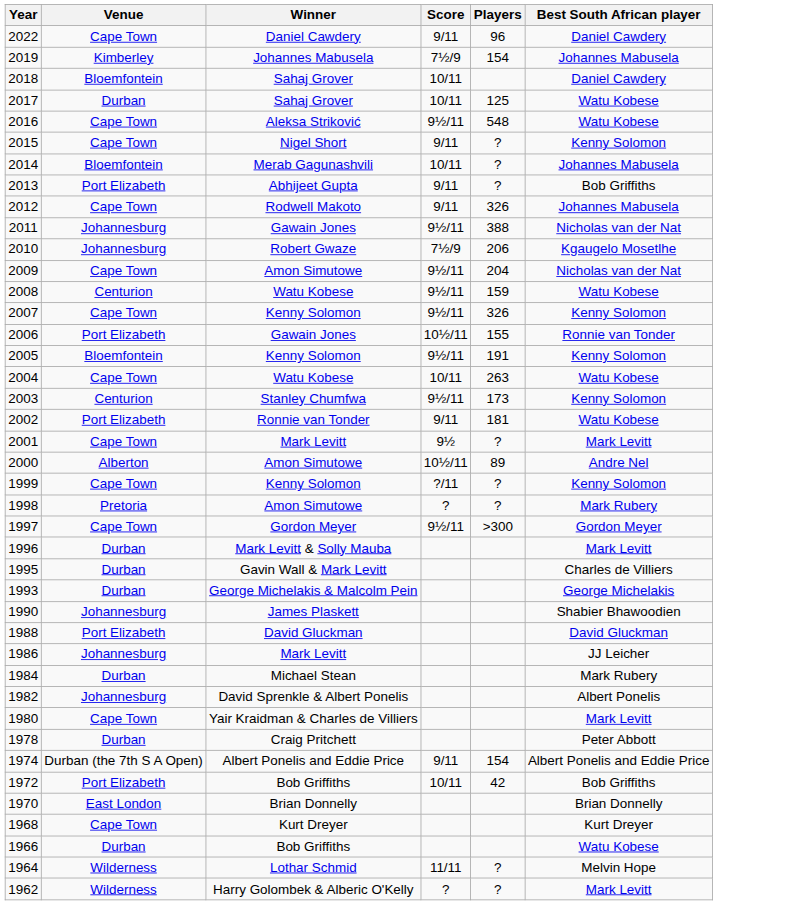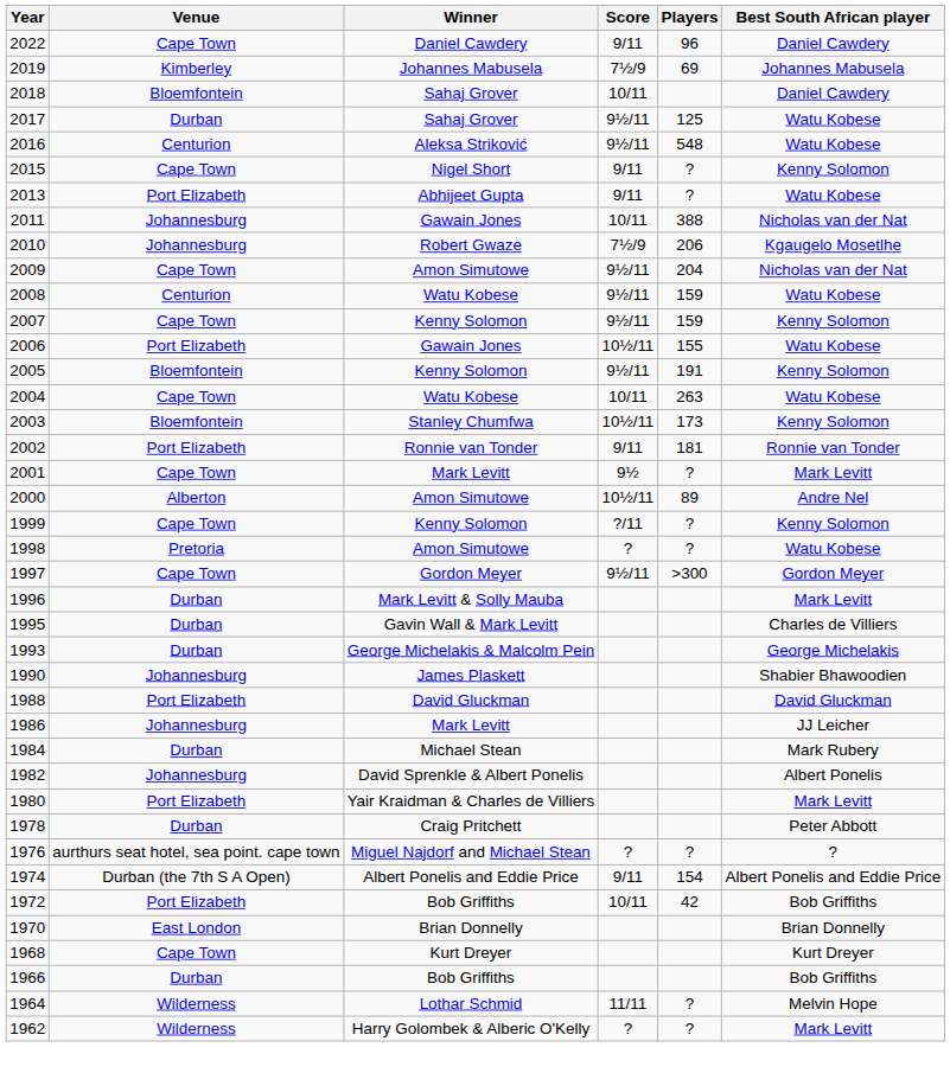 <table class="wikitable" style="text-align:center; margin-left: 4em;">
 <tr>
 <th>Year</th>
 <th>Venue</th>
 <th>Winner</th>
 <th>Score</th>
 <th>Players</th>
 <th>Best South African player</th>
 </tr>
 <tr>
 <td>2022</td>
 <td><a href='#'>Cape Town</a></td>
 <td><a href='#'>Daniel Cawdery</a></td>
 <td>9/11</td>
 <td>96</td>
 <td><a href='#'>Daniel Cawdery</a></td>
 </tr>
 <tr>
 <td>2019</td>
 <td><a href='#'>Kimberley</a></td>
 <td><a href='#'>Johannes Mabusela</a></td>
 <td>7½/9</td>
-<td>154</td>
+<td>69</td>
 <td><a href='#'>Johannes Mabusela</a></td>
 </tr>
 <tr>
 <td>2018</td>
 <td><a href='#'>Bloemfontein</a></td>
 <td><a href='#'>Sahaj Grover</a></td>
 <td>10/11</td>
 <td></td>
 <td><a href='#'>Daniel Cawdery</a></td>
 </tr>
 <tr>
 <td>2017</td>
 <td><a href='#'>Durban</a></td>
 <td><a href='#'>Sahaj Grover</a></td>
-<td>10/11</td>
+<td>9½/11</td>
 <td>125</td>
 <td><a href='#'>Watu Kobese</a></td>
 </tr>
 <tr>
 <td>2016</td>
-<td><a href='#'>Cape Town</a></td>
+<td><a href='#'>Centurion</a></td>
 <td><a href='#'>Aleksa Striković</a></td>
 <td>9½/11</td>
 <td>548</td>
 <td><a href='#'>Watu Kobese</a></td>
 </tr>
 <tr>
 <td>2015</td>
 <td><a href='#'>Cape Town</a></td>
 <td><a href='#'>Nigel Short</a></td>
 <td>9/11</td>
 <td>?</td>
 <td><a href='#'>Kenny Solomon</a></td>
 </tr>
 <tr>
-<td>2014</td>
-<td><a href='#'>Bloemfontein</a></td>
-<td><a href='#'>Merab Gagunashvili</a></td>
-<td>10/11</td>
-<td>?</td>
-<td><a href='#'>Johannes Mabusela</a></td>
-</tr>
-<tr>
 <td>2013</td>
 <td><a href='#'>Port Elizabeth</a></td>
 <td><a href='#'>Abhijeet Gupta</a></td>
 <td>9/11</td>
 <td>?</td>
-<td>Bob Griffiths</td>
-</tr>
-<tr>
-<td>2012</td>
-<td><a href='#'>Cape Town</a></td>
-<td><a href='#'>Rodwell Makoto</a></td>
-<td>9/11</td>
-<td>326</td>
-<td><a href='#'>Johannes Mabusela</a></td>
+<td><a href='#'>Watu Kobese</a></td>
 </tr>
 <tr>
 <td>2011</td>
 <td><a href='#'>Johannesburg</a></td>
 <td><a href='#'>Gawain Jones</a></td>
-<td>9½/11</td>
+<td>10/11</td>
 <td>388</td>
 <td><a href='#'>Nicholas van der Nat</a></td>
 </tr>
 <tr>
 <td>2010</td>
 <td><a href='#'>Johannesburg</a></td>
 <td><a href='#'>Robert Gwaze</a></td>
 <td>7½/9</td>
 <td>206</td>
 <td><a href='#'>Kgaugelo Mosetlhe</a></td>
 </tr>
 <tr>
 <td>2009</td>
 <td><a href='#'>Cape Town</a></td>
 <td><a href='#'>Amon Simutowe</a></td>
 <td>9½/11</td>
 <td>204</td>
 <td><a href='#'>Nicholas van der Nat</a></td>
 </tr>
 <tr>
 <td>2008</td>
 <td><a href='#'>Centurion</a></td>
 <td><a href='#'>Watu Kobese</a></td>
 <td>9½/11</td>
 <td>159</td>
 <td><a href='#'>Watu Kobese</a></td>
 </tr>
 <tr>
 <td>2007</td>
 <td><a href='#'>Cape Town</a></td>
 <td><a href='#'>Kenny Solomon</a></td>
 <td>9½/11</td>
-<td>326</td>
+<td>159</td>
 <td><a href='#'>Kenny Solomon</a></td>
 </tr>
 <tr>
 <td>2006</td>
 <td><a href='#'>Port Elizabeth</a></td>
 <td><a href='#'>Gawain Jones</a></td>
 <td>10½/11</td>
 <td>155</td>
-<td><a href='#'>Ronnie van Tonder</a></td>
+<td><a href='#'>Watu Kobese</a></td>
 </tr>
 <tr>
 <td>2005</td>
 <td><a href='#'>Bloemfontein</a></td>
 <td><a href='#'>Kenny Solomon</a></td>
 <td>9½/11</td>
 <td>191</td>
 <td><a href='#'>Kenny Solomon</a></td>
 </tr>
 <tr>
 <td>2004</td>
 <td><a href='#'>Cape Town</a></td>
 <td><a href='#'>Watu Kobese</a></td>
 <td>10/11</td>
 <td>263</td>
 <td><a href='#'>Watu Kobese</a></td>
 </tr>
 <tr>
 <td>2003</td>
-<td><a href='#'>Centurion</a></td>
+<td><a href='#'>Bloemfontein</a></td>
 <td><a href='#'>Stanley Chumfwa</a></td>
-<td>9½/11</td>
+<td>10½/11</td>
 <td>173</td>
 <td><a href='#'>Kenny Solomon</a></td>
 </tr>
 <tr>
 <td>2002</td>
 <td><a href='#'>Port Elizabeth</a></td>
 <td><a href='#'>Ronnie van Tonder</a></td>
 <td>9/11</td>
 <td>181</td>
-<td><a href='#'>Watu Kobese</a></td>
+<td><a href='#'>Ronnie van Tonder</a></td>
 </tr>
 <tr>
 <td>2001</td>
 <td><a href='#'>Cape Town</a></td>
 <td><a href='#'>Mark Levitt</a></td>
 <td>9½</td>
 <td>?</td>
 <td><a href='#'>Mark Levitt</a></td>
 </tr>
 <tr>
 <td>2000</td>
 <td><a href='#'>Alberton</a></td>
 <td><a href='#'>Amon Simutowe</a></td>
 <td>10½/11</td>
 <td>89</td>
 <td><a href='#'>Andre Nel</a></td>
 </tr>
 <tr>
 <td>1999</td>
 <td><a href='#'>Cape Town</a></td>
 <td><a href='#'>Kenny Solomon</a></td>
 <td>?/11</td>
 <td>?</td>
 <td><a href='#'>Kenny Solomon</a></td>
 </tr>
 <tr>
 <td>1998</td>
 <td><a href='#'>Pretoria</a></td>
 <td><a href='#'>Amon Simutowe</a></td>
 <td>?</td>
 <td>?</td>
-<td><a href='#'>Mark Rubery</a></td>
+<td><a href='#'>Watu Kobese</a></td>
 </tr>
 <tr>
 <td>1997</td>
 <td><a href='#'>Cape Town</a></td>
 <td><a href='#'>Gordon Meyer</a></td>
 <td>9½/11</td>
 <td>>300</td>
 <td><a href='#'>Gordon Meyer</a></td>
 </tr>
 <tr>
 <td>1996</td>
 <td><a href='#'>Durban</a></td>
 <td><a href='#'>Mark Levitt</a> & <a href='#'>Solly Mauba</a></td>
 <td></td>
 <td></td>
 <td><a href='#'>Mark Levitt</a></td>
 </tr>
 <tr>
 <td>1995</td>
 <td><a href='#'>Durban</a></td>
 <td>Gavin Wall & <a href='#'>Mark Levitt</a></td>
 <td></td>
 <td></td>
 <td>Charles de Villiers</td>
 </tr>
 <tr>
 <td>1993</td>
 <td><a href='#'>Durban</a></td>
 <td><a href='#'>George Michelakis & Malcolm Pein</a></td>
 <td></td>
 <td></td>
 <td><a href='#'>George Michelakis</a></td>
 </tr>
 <tr>
 <td>1990</td>
 <td><a href='#'>Johannesburg</a></td>
 <td><a href='#'>James Plaskett</a></td>
 <td></td>
 <td></td>
 <td>Shabier Bhawoodien</td>
 </tr>
 <tr>
 <td>1988</td>
 <td><a href='#'>Port Elizabeth</a></td>
 <td><a href='#'>David Gluckman</a></td>
 <td></td>
 <td></td>
 <td><a href='#'>David Gluckman</a></td>
 </tr>
 <tr>
 <td>1986</td>
 <td><a href='#'>Johannesburg</a></td>
 <td><a href='#'>Mark Levitt</a></td>
 <td></td>
 <td></td>
 <td>JJ Leicher</td>
 </tr>
 <tr>
 <td>1984</td>
 <td><a href='#'>Durban</a></td>
 <td>Michael Stean</td>
 <td></td>
 <td></td>
 <td>Mark Rubery</td>
 </tr>
 <tr>
 <td>1982</td>
 <td><a href='#'>Johannesburg</a></td>
 <td>David Sprenkle &  Albert Ponelis</td>
 <td></td>
 <td></td>
 <td>Albert Ponelis</td>
 </tr>
 <tr>
 <td>1980</td>
-<td><a href='#'>Cape Town</a></td>
+<td><a href='#'>Port Elizabeth</a></td>
 <td>Yair Kraidman & Charles de Villiers</td>
 <td></td>
 <td></td>
 <td><a href='#'>Mark Levitt</a></td>
 </tr>
 <tr>
 <td>1978</td>
 <td><a href='#'>Durban</a></td>
 <td>Craig Pritchett</td>
 <td></td>
 <td></td>
 <td>Peter Abbott</td>
+</tr>
+<tr>
+<td>1976</td>
+<td>aurthurs seat hotel, sea point. cape town</td>
+<td><a href='#'>Miguel Najdorf</a> and <a href='#'>Michael Stean</a></td>
+<td>?</td>
+<td>?</td>
+<td>?</td>
 </tr>
 <tr>
 <td>1974</td>
 <td>Durban (the 7th S A Open)</td>
 <td>Albert Ponelis and Eddie Price</td>
 <td>9/11</td>
 <td>154</td>
 <td>Albert Ponelis and Eddie Price</td>
 </tr>
 <tr>
 <td>1972</td>
 <td><a href='#'>Port Elizabeth</a></td>
 <td>Bob Griffiths</td>
 <td>10/11</td>
 <td>42</td>
 <td>Bob Griffiths</td>
 </tr>
 <tr>
 <td>1970</td>
 <td><a href='#'>East London</a></td>
 <td>Brian Donnelly</td>
 <td></td>
 <td></td>
 <td>Brian Donnelly</td>
 </tr>
 <tr>
 <td>1968</td>
 <td><a href='#'>Cape Town</a></td>
 <td>Kurt Dreyer</td>
 <td></td>
 <td></td>
 <td>Kurt Dreyer</td>
 </tr>
 <tr>
 <td>1966</td>
 <td><a href='#'>Durban</a></td>
 <td>Bob Griffiths</td>
 <td></td>
 <td></td>
-<td><a href='#'>Watu Kobese</a></td>
+<td>Bob Griffiths</td>
 </tr>
 <tr>
 <td>1964</td>
 <td><a href='#'>Wilderness</a></td>
 <td><a href='#'>Lothar Schmid</a></td>
 <td>11/11</td>
 <td>?</td>
 <td>Melvin Hope</td>
 </tr>
 <tr>
 <td>1962</td>
 <td><a href='#'>Wilderness</a></td>
 <td>Harry Golombek & Alberic O'Kelly</td>
 <td>?</td>
 <td>?</td>
 <td><a href='#'>Mark Levitt</a></td>
 </tr>
 </table>
